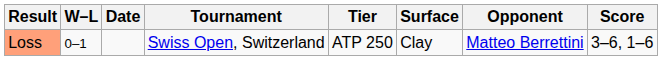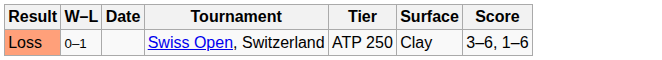 <table class="wikitable">
 <tr>
 <th>Result</th>
 <th class="unsortable">W–L</th>
 <th>Date</th>
 <th>Tournament</th>
 <th>Tier</th>
 <th>Surface</th>
-<th>Opponent</th>
 <th class="unsortable">Score</th>
 </tr>
 <tr>
 <td bgcolor=ffa07a>Loss</td>
 <td><small>0–1</small></td>
 <td><a href='#'></a></td>
 <td><a href='#'>Swiss Open</a>, Switzerland</td>
 <td>ATP 250</td>
 <td>Clay</td>
-<td> <a href='#'>Matteo Berrettini</a></td>
 <td>3–6, 1–6</td>
 </tr>
 </table>
